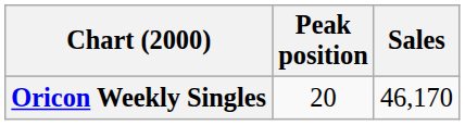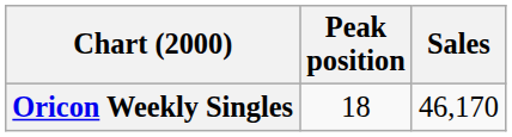 <table class="wikitable sortable plainrowheaders">
 <tr>
 <th scope="col">Chart (2000)</th>
 <th scope="col">Peak<br>position</th>
 <th scope="col">Sales</th>
 </tr>
 <tr>
 <th scope="row"><a href='#'>Oricon</a> Weekly Singles</th>
-<td align="center">20</td>
+<td align="center">18</td>
 <td align="center">46,170</td>
 </tr>
 </table>
